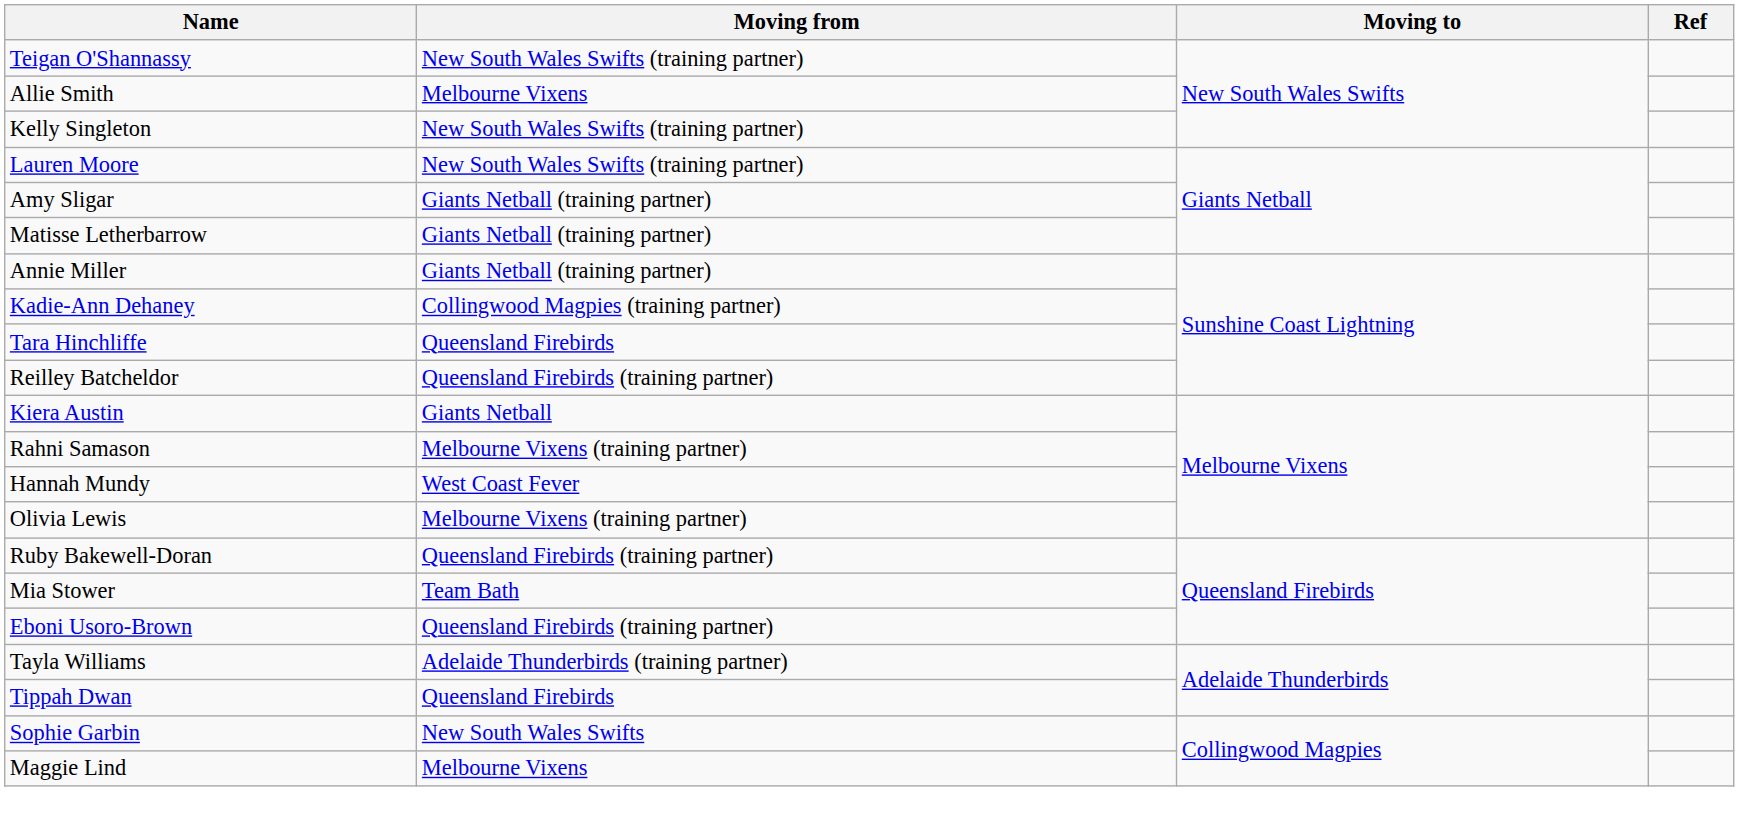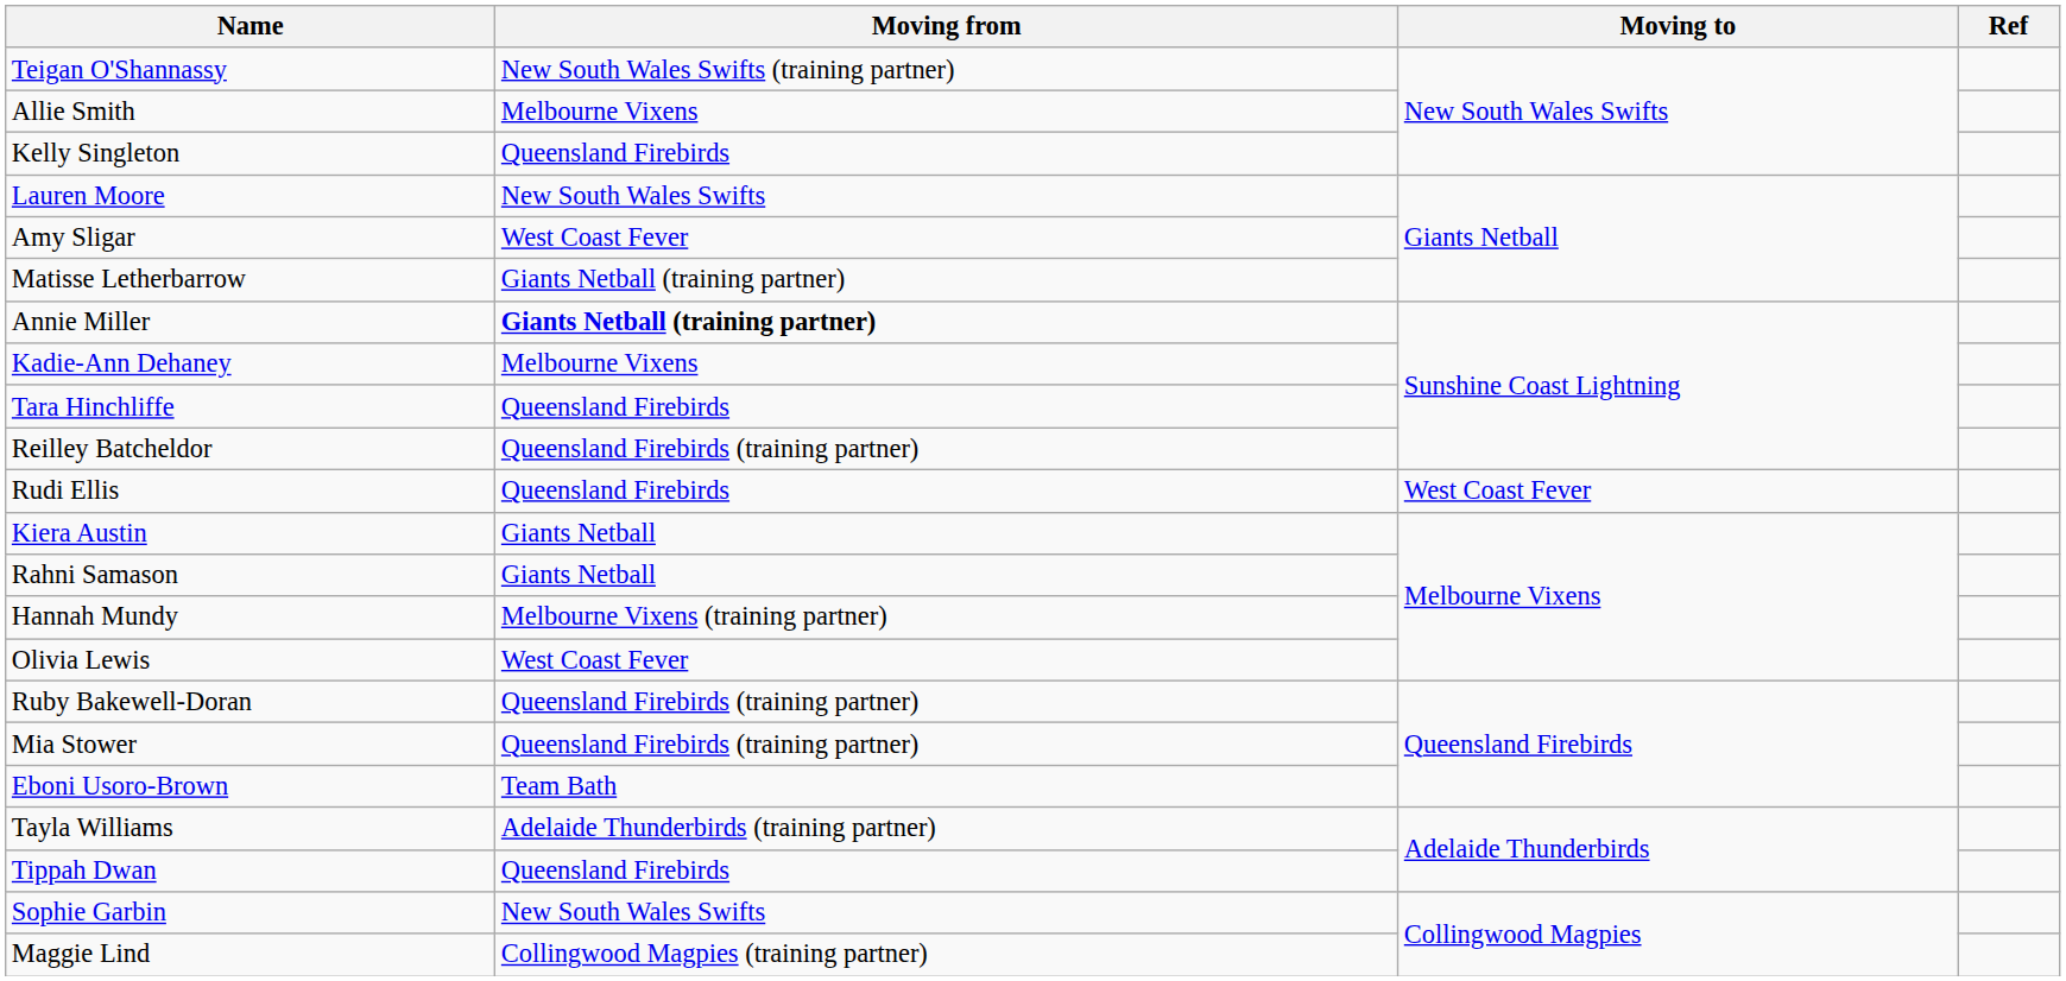 <table class="wikitable sortable" style="width:78%; text-align:center; text-align:left;">
 <tr>
 <th>Name</th>
 <th>Moving from</th>
 <th>Moving to</th>
 <th>Ref</th>
 </tr>
 <tr>
 <td> <a href='#'>Teigan O'Shannassy</a></td>
 <td> <a href='#'>New South Wales Swifts</a> (training partner)</td>
 <td rowspan="3"> <a href='#'>New South Wales Swifts</a></td>
 <td style="text-align: center;"></td>
 </tr>
 <tr>
 <td> Allie Smith</td>
 <td> <a href='#'>Melbourne Vixens</a></td>
 <td style="text-align: center;"></td>
 </tr>
 <tr>
 <td> Kelly Singleton</td>
-<td> <a href='#'>New South Wales Swifts</a> (training partner)</td>
+<td> <a href='#'>Queensland Firebirds</a></td>
 <td style="text-align: center;"></td>
 </tr>
 <tr>
 <td> <a href='#'>Lauren Moore</a></td>
-<td> <a href='#'>New South Wales Swifts</a> (training partner)</td>
+<td> <a href='#'>New South Wales Swifts</a></td>
 <td rowspan="3"> <a href='#'>Giants Netball</a></td>
 <td style="text-align: center;"></td>
 </tr>
 <tr>
 <td> Amy Sligar</td>
-<td> <a href='#'>Giants Netball</a> (training partner)</td>
+<td> <a href='#'>West Coast Fever</a></td>
 <td style="text-align: center;"></td>
 </tr>
 <tr>
 <td> Matisse Letherbarrow</td>
 <td> <a href='#'>Giants Netball</a> (training partner)</td>
 <td style="text-align: center;"></td>
 </tr>
 <tr>
 <td> Annie Miller</td>
-<td> <a href='#'>Giants Netball</a> (training partner)</td>
+<td><strong> <a href='#'>Giants Netball</a> (training partner)</strong></td>
 <td rowspan="4"> <a href='#'>Sunshine Coast Lightning</a></td>
 <td style="text-align: center;"></td>
 </tr>
 <tr>
 <td> <a href='#'>Kadie-Ann Dehaney</a></td>
-<td> <a href='#'>Collingwood Magpies</a> (training partner)</td>
+<td> <a href='#'>Melbourne Vixens</a></td>
 <td style="text-align: center;"></td>
 </tr>
 <tr>
 <td> <a href='#'>Tara Hinchliffe</a></td>
 <td> <a href='#'>Queensland Firebirds</a></td>
 <td style="text-align: center;"></td>
 </tr>
 <tr>
 <td> Reilley Batcheldor</td>
 <td> <a href='#'>Queensland Firebirds</a> (training partner)</td>
 <td style="text-align: center;"></td>
 </tr>
 <tr>
+<td> Rudi Ellis</td>
+<td> <a href='#'>Queensland Firebirds</a></td>
+<td> <a href='#'>West Coast Fever</a></td>
+<td style="text-align: center;"></td>
+</tr>
+<tr>
 <td> <a href='#'>Kiera Austin</a></td>
 <td> <a href='#'>Giants Netball</a></td>
 <td rowspan="4"> <a href='#'>Melbourne Vixens</a></td>
 <td style="text-align: center;"></td>
 </tr>
 <tr>
 <td> Rahni Samason</td>
+<td> <a href='#'>Giants Netball</a></td>
+<td style="text-align: center;"></td>
+</tr>
+<tr>
+<td> Hannah Mundy</td>
 <td> <a href='#'>Melbourne Vixens</a> (training partner)</td>
 <td style="text-align: center;"></td>
 </tr>
 <tr>
-<td> Hannah Mundy</td>
+<td> Olivia Lewis</td>
 <td> <a href='#'>West Coast Fever</a></td>
-<td style="text-align: center;"></td>
-</tr>
-<tr>
-<td> Olivia Lewis</td>
-<td> <a href='#'>Melbourne Vixens</a> (training partner)</td>
 <td style="text-align: center;"></td>
 </tr>
 <tr>
 <td> Ruby Bakewell-Doran</td>
 <td> <a href='#'>Queensland Firebirds</a> (training partner)</td>
 <td rowspan="3"> <a href='#'>Queensland Firebirds</a></td>
 <td style="text-align: center;"></td>
 </tr>
 <tr>
 <td> Mia Stower</td>
-<td> <a href='#'>Team Bath</a></td>
+<td> <a href='#'>Queensland Firebirds</a> (training partner)</td>
 <td style="text-align: center;"></td>
 </tr>
 <tr>
 <td> <a href='#'>Eboni Usoro-Brown</a></td>
-<td> <a href='#'>Queensland Firebirds</a> (training partner)</td>
+<td> <a href='#'>Team Bath</a></td>
 <td style="text-align: center;"></td>
 </tr>
 <tr>
 <td> Tayla Williams</td>
 <td> <a href='#'>Adelaide Thunderbirds</a> (training partner)</td>
 <td rowspan="2"> <a href='#'>Adelaide Thunderbirds</a></td>
 <td style="text-align: center;"></td>
 </tr>
 <tr>
 <td> <a href='#'>Tippah Dwan</a></td>
 <td> <a href='#'>Queensland Firebirds</a></td>
 <td style="text-align: center;"></td>
 </tr>
 <tr>
 <td> <a href='#'>Sophie Garbin</a></td>
 <td> <a href='#'>New South Wales Swifts</a></td>
 <td rowspan="2"> <a href='#'>Collingwood Magpies</a></td>
 <td style="text-align: center;"></td>
 </tr>
 <tr>
 <td> Maggie Lind</td>
-<td> <a href='#'>Melbourne Vixens</a></td>
+<td> <a href='#'>Collingwood Magpies</a> (training partner)</td>
 <td style="text-align: center;"></td>
 </tr>
 </table>
